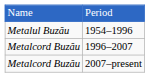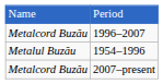 <table class="wikitable" style="text-align: left" align="right">
 <tr>
 <td style="background:#2D68C4;color:#FFFFFF;border:1px solid #2D68C4">Name</td>
 <td style="background:#2D68C4;color:#FFFFFF;border:1px solid #2D68C4">Period</td>
+</tr>
+<tr>
+<td align=left><em>Metalcord Buzău</em></td>
+<td>1996–2007</td>
 </tr>
 <tr>
 <td align=left><em>Metalul Buzău</em></td>
 <td>1954–1996</td>
 </tr>
 <tr>
 <td align=left><em>Metalcord Buzău</em></td>
-<td>1996–2007</td>
-</tr>
-<tr>
-<td align=left><em>Metalcord Buzău</em></td>
 <td>2007–present</td>
 </tr>
 </table>
